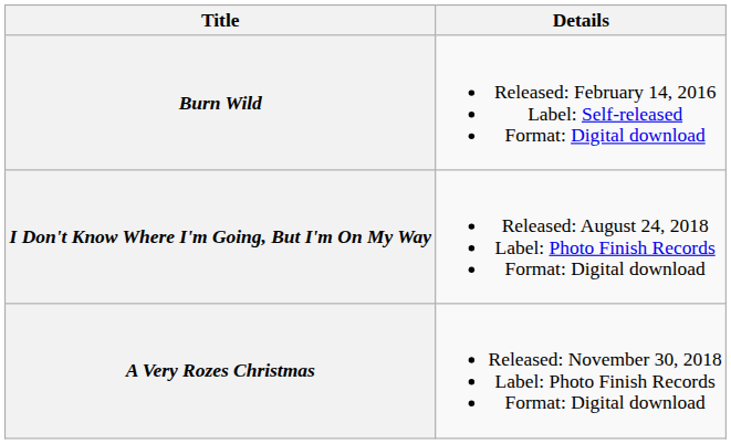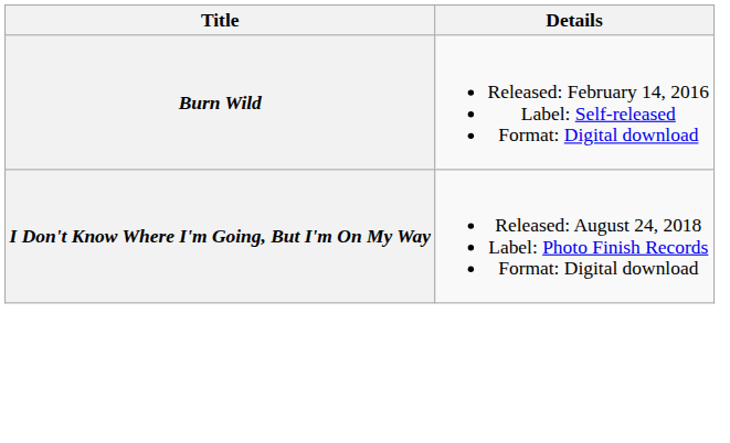 <table class="wikitable plainrowheaders" style="text-align:center;">
 <tr>
 <th>Title</th>
 <th>Details</th>
 </tr>
 <tr>
 <th scope="row"><em>Burn Wild</em></th>
 <td><br><ul><li>Released: February 14, 2016</li><li>Label: <a href='#'>Self-released</a></li><li>Format: <a href='#'>Digital download</a></li></ul></td>
 </tr>
 <tr>
 <th scope="row"><em>I Don't Know Where I'm Going, But I'm On My Way</em></th>
 <td><br><ul><li>Released: August 24, 2018</li><li>Label: <a href='#'>Photo Finish Records</a></li><li>Format: Digital download</li></ul></td>
 </tr>
-<tr>
-<th scope="row"><em>A Very Rozes Christmas</em></th>
-<td><br><ul><li>Released: November 30, 2018</li><li>Label: Photo Finish Records</li><li>Format: Digital download</li></ul></td>
-</tr>
 </table>
